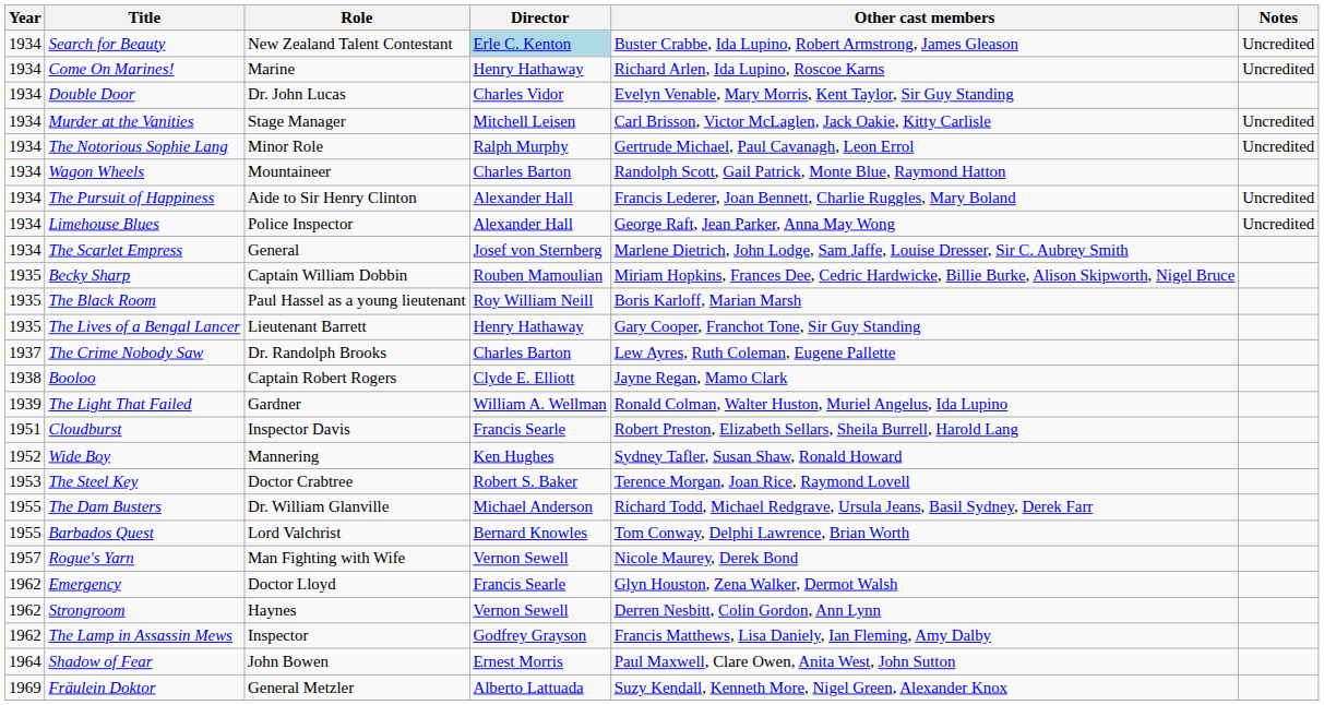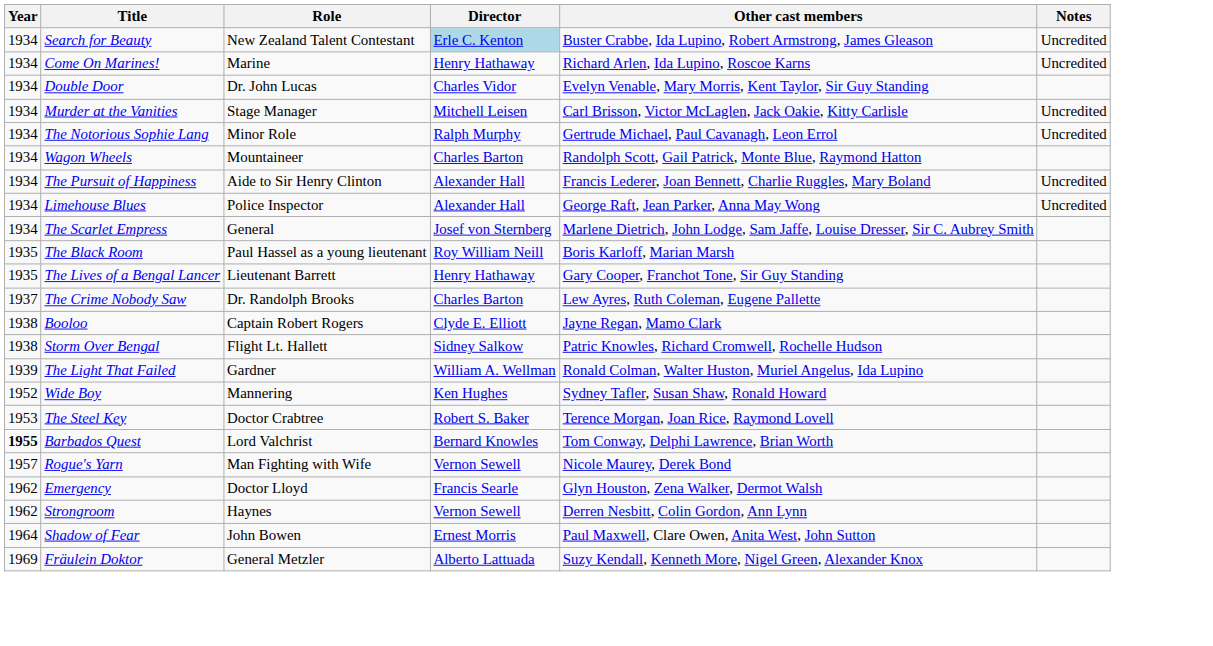 <table class="wikitable">
 <tr>
 <th>Year</th>
 <th>Title</th>
 <th>Role</th>
 <th>Director</th>
 <th>Other cast members</th>
 <th>Notes</th>
 </tr>
 <tr>
 <td>1934</td>
 <td><em><a href='#'>Search for Beauty</a></em></td>
 <td>New Zealand Talent Contestant</td>
 <td style="background: lightblue;"><a href='#'>Erle C. Kenton</a></td>
 <td><a href='#'>Buster Crabbe</a>, <a href='#'>Ida Lupino</a>, <a href='#'>Robert Armstrong</a>, <a href='#'>James Gleason</a></td>
 <td>Uncredited</td>
 </tr>
 <tr>
 <td>1934</td>
 <td><em><a href='#'>Come On Marines!</a></em></td>
 <td>Marine</td>
 <td><a href='#'>Henry Hathaway</a></td>
 <td><a href='#'>Richard Arlen</a>, <a href='#'>Ida Lupino</a>, <a href='#'>Roscoe Karns</a></td>
 <td>Uncredited</td>
 </tr>
 <tr>
 <td>1934</td>
 <td><em><a href='#'>Double Door</a></em></td>
 <td>Dr. John Lucas</td>
 <td><a href='#'>Charles Vidor</a></td>
 <td><a href='#'>Evelyn Venable</a>, <a href='#'>Mary Morris</a>, <a href='#'>Kent Taylor</a>, <a href='#'>Sir Guy Standing</a></td>
 <td></td>
 </tr>
 <tr>
 <td>1934</td>
 <td><em><a href='#'>Murder at the Vanities</a></em></td>
 <td>Stage Manager</td>
 <td><a href='#'>Mitchell Leisen</a></td>
 <td><a href='#'>Carl Brisson</a>, <a href='#'>Victor McLaglen</a>, <a href='#'>Jack Oakie</a>, <a href='#'>Kitty Carlisle</a></td>
 <td>Uncredited</td>
 </tr>
 <tr>
 <td>1934</td>
 <td><em><a href='#'>The Notorious Sophie Lang</a></em></td>
 <td>Minor Role</td>
 <td><a href='#'>Ralph Murphy</a></td>
 <td><a href='#'>Gertrude Michael</a>, <a href='#'>Paul Cavanagh</a>, <a href='#'>Leon Errol</a></td>
 <td>Uncredited</td>
 </tr>
 <tr>
 <td>1934</td>
 <td><em><a href='#'>Wagon Wheels</a></em></td>
 <td>Mountaineer</td>
 <td><a href='#'>Charles Barton</a></td>
 <td><a href='#'>Randolph Scott</a>, <a href='#'>Gail Patrick</a>, <a href='#'>Monte Blue</a>, <a href='#'>Raymond Hatton</a></td>
 <td></td>
 </tr>
 <tr>
 <td>1934</td>
 <td><em><a href='#'>The Pursuit of Happiness</a></em></td>
 <td>Aide to Sir Henry Clinton</td>
 <td><a href='#'>Alexander Hall</a></td>
 <td><a href='#'>Francis Lederer</a>, <a href='#'>Joan Bennett</a>, <a href='#'>Charlie Ruggles</a>, <a href='#'>Mary Boland</a></td>
 <td>Uncredited</td>
 </tr>
 <tr>
 <td>1934</td>
 <td><em><a href='#'>Limehouse Blues</a></em></td>
 <td>Police Inspector</td>
 <td><a href='#'>Alexander Hall</a></td>
 <td><a href='#'>George Raft</a>, <a href='#'>Jean Parker</a>, <a href='#'>Anna May Wong</a></td>
 <td>Uncredited</td>
 </tr>
 <tr>
 <td>1934</td>
 <td><em><a href='#'>The Scarlet Empress</a></em></td>
 <td>General</td>
 <td><a href='#'>Josef von Sternberg</a></td>
 <td><a href='#'>Marlene Dietrich</a>, <a href='#'>John Lodge</a>, <a href='#'>Sam Jaffe</a>, <a href='#'>Louise Dresser</a>, <a href='#'>Sir C. Aubrey Smith</a></td>
 <td></td>
 </tr>
 <tr>
 <td>1935</td>
-<td><em><a href='#'>Becky Sharp</a></em></td>
-<td>Captain William Dobbin</td>
-<td><a href='#'>Rouben Mamoulian</a></td>
-<td><a href='#'>Miriam Hopkins</a>, <a href='#'>Frances Dee</a>, <a href='#'>Cedric Hardwicke</a>, <a href='#'>Billie Burke</a>, <a href='#'>Alison Skipworth</a>, <a href='#'>Nigel Bruce</a></td>
-<td></td>
-</tr>
-<tr>
-<td>1935</td>
 <td><em><a href='#'>The Black Room</a></em></td>
 <td>Paul Hassel as a young lieutenant</td>
 <td><a href='#'>Roy William Neill</a></td>
 <td><a href='#'>Boris Karloff</a>, <a href='#'>Marian Marsh</a></td>
 <td></td>
 </tr>
 <tr>
 <td>1935</td>
 <td><em><a href='#'>The Lives of a Bengal Lancer</a></em></td>
 <td>Lieutenant Barrett</td>
 <td><a href='#'>Henry Hathaway</a></td>
 <td><a href='#'>Gary Cooper</a>, <a href='#'>Franchot Tone</a>, <a href='#'>Sir Guy Standing</a></td>
 <td></td>
 </tr>
 <tr>
 <td>1937</td>
 <td><em><a href='#'>The Crime Nobody Saw</a></em></td>
 <td>Dr. Randolph Brooks</td>
 <td><a href='#'>Charles Barton</a></td>
 <td><a href='#'>Lew Ayres</a>, <a href='#'>Ruth Coleman</a>, <a href='#'>Eugene Pallette</a></td>
 <td></td>
 </tr>
 <tr>
 <td>1938</td>
 <td><em><a href='#'>Booloo</a></em></td>
 <td>Captain Robert Rogers</td>
 <td><a href='#'>Clyde E. Elliott</a></td>
 <td><a href='#'>Jayne Regan</a>, <a href='#'>Mamo Clark</a></td>
 <td></td>
 </tr>
 <tr>
+<td>1938</td>
+<td><em><a href='#'>Storm Over Bengal</a></em></td>
+<td>Flight Lt. Hallett</td>
+<td><a href='#'>Sidney Salkow</a></td>
+<td><a href='#'>Patric Knowles</a>, <a href='#'>Richard Cromwell</a>, <a href='#'>Rochelle Hudson</a></td>
+<td></td>
+</tr>
+<tr>
 <td>1939</td>
 <td><em><a href='#'>The Light That Failed</a></em></td>
 <td>Gardner</td>
 <td><a href='#'>William A. Wellman</a></td>
 <td><a href='#'>Ronald Colman</a>, <a href='#'>Walter Huston</a>, <a href='#'>Muriel Angelus</a>, <a href='#'>Ida Lupino</a></td>
-<td></td>
-</tr>
-<tr>
-<td>1951</td>
-<td><em><a href='#'>Cloudburst</a></em></td>
-<td>Inspector Davis</td>
-<td><a href='#'>Francis Searle</a></td>
-<td><a href='#'>Robert Preston</a>, <a href='#'>Elizabeth Sellars</a>, <a href='#'>Sheila Burrell</a>, <a href='#'>Harold Lang</a></td>
 <td></td>
 </tr>
 <tr>
 <td>1952</td>
 <td><em><a href='#'>Wide Boy</a></em></td>
 <td>Mannering</td>
 <td><a href='#'>Ken Hughes</a></td>
 <td><a href='#'>Sydney Tafler</a>, <a href='#'>Susan Shaw</a>, <a href='#'>Ronald Howard</a></td>
 <td></td>
 </tr>
 <tr>
 <td>1953</td>
 <td><em><a href='#'>The Steel Key</a></em></td>
 <td>Doctor Crabtree</td>
 <td><a href='#'>Robert S. Baker</a></td>
 <td><a href='#'>Terence Morgan</a>, <a href='#'>Joan Rice</a>, <a href='#'>Raymond Lovell</a></td>
 <td></td>
 </tr>
 <tr>
-<td>1955</td>
-<td><em><a href='#'>The Dam Busters</a></em></td>
-<td>Dr. William Glanville</td>
-<td><a href='#'>Michael Anderson</a></td>
-<td><a href='#'>Richard Todd</a>, <a href='#'>Michael Redgrave</a>, <a href='#'>Ursula Jeans</a>, <a href='#'>Basil Sydney</a>, <a href='#'>Derek Farr</a></td>
-<td></td>
-</tr>
-<tr>
-<td>1955</td>
+<td><strong>1955</strong></td>
 <td><em><a href='#'>Barbados Quest</a></em></td>
 <td>Lord Valchrist</td>
 <td><a href='#'>Bernard Knowles</a></td>
 <td><a href='#'>Tom Conway</a>, <a href='#'>Delphi Lawrence</a>, <a href='#'>Brian Worth</a></td>
 <td></td>
 </tr>
 <tr>
 <td>1957</td>
 <td><em><a href='#'>Rogue's Yarn</a></em></td>
 <td>Man Fighting with Wife</td>
 <td><a href='#'>Vernon Sewell</a></td>
 <td><a href='#'>Nicole Maurey</a>, <a href='#'>Derek Bond</a></td>
 <td></td>
 </tr>
 <tr>
 <td>1962</td>
 <td><em><a href='#'>Emergency</a></em></td>
 <td>Doctor Lloyd</td>
 <td><a href='#'>Francis Searle</a></td>
 <td><a href='#'>Glyn Houston</a>, <a href='#'>Zena Walker</a>, <a href='#'>Dermot Walsh</a></td>
 <td></td>
 </tr>
 <tr>
 <td>1962</td>
 <td><em><a href='#'>Strongroom</a></em></td>
 <td>Haynes</td>
 <td><a href='#'>Vernon Sewell</a></td>
 <td><a href='#'>Derren Nesbitt</a>, <a href='#'>Colin Gordon</a>, <a href='#'>Ann Lynn</a></td>
 <td></td>
 </tr>
 <tr>
-<td>1962</td>
-<td><em><a href='#'>The Lamp in Assassin Mews</a></em></td>
-<td>Inspector</td>
-<td><a href='#'>Godfrey Grayson</a></td>
-<td><a href='#'>Francis Matthews</a>, <a href='#'>Lisa Daniely</a>, <a href='#'>Ian Fleming</a>, <a href='#'>Amy Dalby</a></td>
-<td></td>
-</tr>
-<tr>
 <td>1964</td>
 <td><em><a href='#'>Shadow of Fear</a></em></td>
 <td>John Bowen</td>
 <td><a href='#'>Ernest Morris</a></td>
 <td><a href='#'>Paul Maxwell</a>, Clare Owen, <a href='#'>Anita West</a>, <a href='#'>John Sutton</a></td>
 <td></td>
 </tr>
 <tr>
 <td>1969</td>
 <td><em><a href='#'>Fräulein Doktor</a></em></td>
 <td>General Metzler</td>
 <td><a href='#'>Alberto Lattuada</a></td>
 <td><a href='#'>Suzy Kendall</a>, <a href='#'>Kenneth More</a>, <a href='#'>Nigel Green</a>, <a href='#'>Alexander Knox</a></td>
 <td></td>
 </tr>
 </table>
